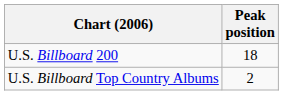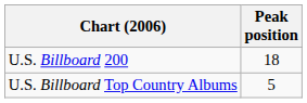 <table class="wikitable">
 <tr>
 <th>Chart (2006)</th>
 <th>Peak<br>position</th>
 </tr>
 <tr>
 <td align="left">U.S. <em><a href='#'>Billboard</a></em> <a href='#'>200</a></td>
 <td align="center">18</td>
 </tr>
 <tr>
 <td align="left">U.S. <em>Billboard</em> <a href='#'>Top Country Albums</a></td>
-<td align="center">2</td>
+<td align="center">5</td>
 </tr>
 </table>
